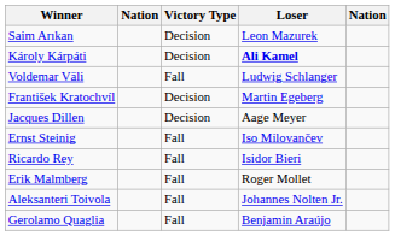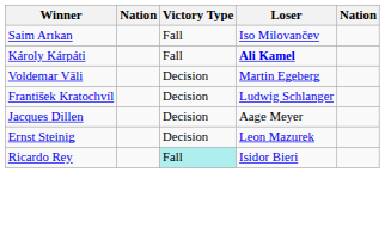 <table class="wikitable sortable" style="text-align:left;">
 <tr>
 <th>Winner</th>
 <th>Nation</th>
 <th>Victory Type</th>
 <th>Loser</th>
 <th>Nation</th>
 </tr>
 <tr>
 <td><a href='#'>Saim Arıkan</a></td>
 <td></td>
-<td>Decision</td>
-<td><a href='#'>Leon Mazurek</a></td>
+<td>Fall</td>
+<td><a href='#'>Iso Milovančev</a></td>
 <td></td>
 </tr>
 <tr>
 <td><a href='#'>Károly Kárpáti</a></td>
 <td></td>
-<td>Decision</td>
+<td>Fall</td>
 <td><strong><a href='#'>Ali Kamel</a></strong></td>
 <td></td>
 </tr>
 <tr>
 <td><a href='#'>Voldemar Väli</a></td>
 <td></td>
-<td>Fall</td>
-<td><a href='#'>Ludwig Schlanger</a></td>
+<td>Decision</td>
+<td><a href='#'>Martin Egeberg</a></td>
 <td></td>
 </tr>
 <tr>
 <td><a href='#'>František Kratochvíl</a></td>
 <td></td>
 <td>Decision</td>
-<td><a href='#'>Martin Egeberg</a></td>
+<td><a href='#'>Ludwig Schlanger</a></td>
 <td></td>
 </tr>
 <tr>
 <td><a href='#'>Jacques Dillen</a></td>
 <td></td>
 <td>Decision</td>
 <td>Aage Meyer</td>
 <td></td>
 </tr>
 <tr>
 <td><a href='#'>Ernst Steinig</a></td>
 <td></td>
-<td>Fall</td>
-<td><a href='#'>Iso Milovančev</a></td>
+<td>Decision</td>
+<td><a href='#'>Leon Mazurek</a></td>
 <td></td>
 </tr>
 <tr>
 <td><a href='#'>Ricardo Rey</a></td>
 <td></td>
-<td>Fall</td>
+<td style="background: paleturquoise;">Fall</td>
 <td><a href='#'>Isidor Bieri</a></td>
 <td></td>
 </tr>
-<tr>
-<td><a href='#'>Erik Malmberg</a></td>
-<td></td>
-<td>Fall</td>
-<td>Roger Mollet</td>
-<td></td>
-</tr>
-<tr>
-<td><a href='#'>Aleksanteri Toivola</a></td>
-<td></td>
-<td>Fall</td>
-<td><a href='#'>Johannes Nolten Jr.</a></td>
-<td></td>
-</tr>
-<tr>
-<td><a href='#'>Gerolamo Quaglia</a></td>
-<td></td>
-<td>Fall</td>
-<td><a href='#'>Benjamin Araújo</a></td>
-<td></td>
-</tr>
 </table>
